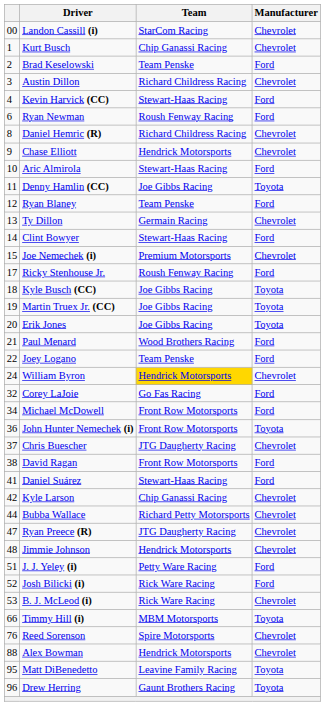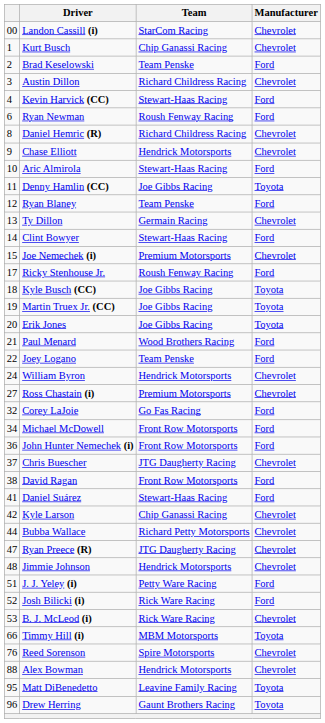 <table class="wikitable" style="font-size:95%">
 <tr>
 <th></th>
 <th>Driver</th>
 <th>Team</th>
 <th>Manufacturer</th>
 </tr>
 <tr>
 <td>00</td>
 <td><a href='#'>Landon Cassill</a> <strong>(i)</strong></td>
 <td><a href='#'>StarCom Racing</a></td>
 <td><a href='#'>Chevrolet</a></td>
 </tr>
 <tr>
 <td>1</td>
 <td><a href='#'>Kurt Busch</a></td>
 <td><a href='#'>Chip Ganassi Racing</a></td>
 <td><a href='#'>Chevrolet</a></td>
 </tr>
 <tr>
 <td>2</td>
 <td><a href='#'>Brad Keselowski</a></td>
 <td><a href='#'>Team Penske</a></td>
 <td><a href='#'>Ford</a></td>
 </tr>
 <tr>
 <td>3</td>
 <td><a href='#'>Austin Dillon</a></td>
 <td><a href='#'>Richard Childress Racing</a></td>
 <td><a href='#'>Chevrolet</a></td>
 </tr>
 <tr>
 <td>4</td>
 <td><a href='#'>Kevin Harvick</a> <strong>(CC)</strong></td>
 <td><a href='#'>Stewart-Haas Racing</a></td>
 <td><a href='#'>Ford</a></td>
 </tr>
 <tr>
 <td>6</td>
 <td><a href='#'>Ryan Newman</a></td>
 <td><a href='#'>Roush Fenway Racing</a></td>
 <td><a href='#'>Ford</a></td>
 </tr>
 <tr>
 <td>8</td>
 <td><a href='#'>Daniel Hemric</a> <strong>(R)</strong></td>
 <td><a href='#'>Richard Childress Racing</a></td>
 <td><a href='#'>Chevrolet</a></td>
 </tr>
 <tr>
 <td>9</td>
 <td><a href='#'>Chase Elliott</a></td>
 <td><a href='#'>Hendrick Motorsports</a></td>
 <td><a href='#'>Chevrolet</a></td>
 </tr>
 <tr>
 <td>10</td>
 <td><a href='#'>Aric Almirola</a></td>
 <td><a href='#'>Stewart-Haas Racing</a></td>
 <td><a href='#'>Ford</a></td>
 </tr>
 <tr>
 <td>11</td>
 <td><a href='#'>Denny Hamlin</a> <strong>(CC)</strong></td>
 <td><a href='#'>Joe Gibbs Racing</a></td>
 <td><a href='#'>Toyota</a></td>
 </tr>
 <tr>
 <td>12</td>
 <td><a href='#'>Ryan Blaney</a></td>
 <td><a href='#'>Team Penske</a></td>
 <td><a href='#'>Ford</a></td>
 </tr>
 <tr>
 <td>13</td>
 <td><a href='#'>Ty Dillon</a></td>
 <td><a href='#'>Germain Racing</a></td>
 <td><a href='#'>Chevrolet</a></td>
 </tr>
 <tr>
 <td>14</td>
 <td><a href='#'>Clint Bowyer</a></td>
 <td><a href='#'>Stewart-Haas Racing</a></td>
 <td><a href='#'>Ford</a></td>
 </tr>
 <tr>
 <td>15</td>
 <td><a href='#'>Joe Nemechek</a> <strong>(i)</strong></td>
 <td><a href='#'>Premium Motorsports</a></td>
 <td><a href='#'>Chevrolet</a></td>
 </tr>
 <tr>
 <td>17</td>
 <td><a href='#'>Ricky Stenhouse Jr.</a></td>
 <td><a href='#'>Roush Fenway Racing</a></td>
 <td><a href='#'>Ford</a></td>
 </tr>
 <tr>
 <td>18</td>
 <td><a href='#'>Kyle Busch</a> <strong>(CC)</strong></td>
 <td><a href='#'>Joe Gibbs Racing</a></td>
 <td><a href='#'>Toyota</a></td>
 </tr>
 <tr>
 <td>19</td>
 <td><a href='#'>Martin Truex Jr.</a> <strong>(CC)</strong></td>
 <td><a href='#'>Joe Gibbs Racing</a></td>
 <td><a href='#'>Toyota</a></td>
 </tr>
 <tr>
 <td>20</td>
 <td><a href='#'>Erik Jones</a></td>
 <td><a href='#'>Joe Gibbs Racing</a></td>
 <td><a href='#'>Toyota</a></td>
 </tr>
 <tr>
 <td>21</td>
 <td><a href='#'>Paul Menard</a></td>
 <td><a href='#'>Wood Brothers Racing</a></td>
 <td><a href='#'>Ford</a></td>
 </tr>
 <tr>
 <td>22</td>
 <td><a href='#'>Joey Logano</a></td>
 <td><a href='#'>Team Penske</a></td>
 <td><a href='#'>Ford</a></td>
 </tr>
 <tr>
 <td>24</td>
 <td><a href='#'>William Byron</a></td>
-<td style="background: gold;"><a href='#'>Hendrick Motorsports</a></td>
+<td><a href='#'>Hendrick Motorsports</a></td>
+<td><a href='#'>Chevrolet</a></td>
+</tr>
+<tr>
+<td>27</td>
+<td><a href='#'>Ross Chastain</a> <strong>(i)</strong></td>
+<td><a href='#'>Premium Motorsports</a></td>
 <td><a href='#'>Chevrolet</a></td>
 </tr>
 <tr>
 <td>32</td>
 <td><a href='#'>Corey LaJoie</a></td>
 <td><a href='#'>Go Fas Racing</a></td>
 <td><a href='#'>Ford</a></td>
 </tr>
 <tr>
 <td>34</td>
 <td><a href='#'>Michael McDowell</a></td>
 <td><a href='#'>Front Row Motorsports</a></td>
 <td><a href='#'>Ford</a></td>
 </tr>
 <tr>
 <td>36</td>
 <td><a href='#'>John Hunter Nemechek</a> <strong>(i)</strong></td>
 <td><a href='#'>Front Row Motorsports</a></td>
-<td><a href='#'>Toyota</a></td>
+<td><a href='#'>Ford</a></td>
 </tr>
 <tr>
 <td>37</td>
 <td><a href='#'>Chris Buescher</a></td>
 <td><a href='#'>JTG Daugherty Racing</a></td>
 <td><a href='#'>Chevrolet</a></td>
 </tr>
 <tr>
 <td>38</td>
 <td><a href='#'>David Ragan</a></td>
 <td><a href='#'>Front Row Motorsports</a></td>
 <td><a href='#'>Ford</a></td>
 </tr>
 <tr>
 <td>41</td>
 <td><a href='#'>Daniel Suárez</a></td>
 <td><a href='#'>Stewart-Haas Racing</a></td>
 <td><a href='#'>Ford</a></td>
 </tr>
 <tr>
 <td>42</td>
 <td><a href='#'>Kyle Larson</a></td>
 <td><a href='#'>Chip Ganassi Racing</a></td>
 <td><a href='#'>Chevrolet</a></td>
 </tr>
 <tr>
 <td>44</td>
 <td><a href='#'>Bubba Wallace</a></td>
 <td><a href='#'>Richard Petty Motorsports</a></td>
 <td><a href='#'>Chevrolet</a></td>
 </tr>
 <tr>
 <td>47</td>
 <td><a href='#'>Ryan Preece</a> <strong>(R)</strong></td>
 <td><a href='#'>JTG Daugherty Racing</a></td>
 <td><a href='#'>Chevrolet</a></td>
 </tr>
 <tr>
 <td>48</td>
 <td><a href='#'>Jimmie Johnson</a></td>
 <td><a href='#'>Hendrick Motorsports</a></td>
 <td><a href='#'>Chevrolet</a></td>
 </tr>
 <tr>
 <td>51</td>
 <td><a href='#'>J. J. Yeley</a> <strong>(i)</strong></td>
 <td><a href='#'>Petty Ware Racing</a></td>
 <td><a href='#'>Ford</a></td>
 </tr>
 <tr>
 <td>52</td>
 <td><a href='#'>Josh Bilicki</a> <strong>(i)</strong></td>
 <td><a href='#'>Rick Ware Racing</a></td>
 <td><a href='#'>Ford</a></td>
 </tr>
 <tr>
 <td>53</td>
 <td><a href='#'>B. J. McLeod</a> <strong>(i)</strong></td>
 <td><a href='#'>Rick Ware Racing</a></td>
 <td><a href='#'>Chevrolet</a></td>
 </tr>
 <tr>
 <td>66</td>
 <td><a href='#'>Timmy Hill</a> <strong>(i)</strong></td>
 <td><a href='#'>MBM Motorsports</a></td>
 <td><a href='#'>Toyota</a></td>
 </tr>
 <tr>
 <td>76</td>
 <td><a href='#'>Reed Sorenson</a></td>
 <td><a href='#'>Spire Motorsports</a></td>
 <td><a href='#'>Chevrolet</a></td>
 </tr>
 <tr>
 <td>88</td>
 <td><a href='#'>Alex Bowman</a></td>
 <td><a href='#'>Hendrick Motorsports</a></td>
 <td><a href='#'>Chevrolet</a></td>
 </tr>
 <tr>
 <td>95</td>
 <td><a href='#'>Matt DiBenedetto</a></td>
 <td><a href='#'>Leavine Family Racing</a></td>
 <td><a href='#'>Toyota</a></td>
 </tr>
 <tr>
 <td>96</td>
 <td><a href='#'>Drew Herring</a></td>
 <td><a href='#'>Gaunt Brothers Racing</a></td>
 <td><a href='#'>Toyota</a></td>
 </tr>
 <tr>
 <th colspan="4"></th>
 </tr>
 </table>
